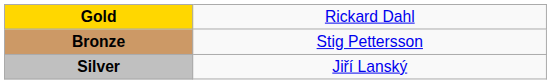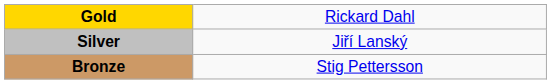 <table class="wikitable" style="text-align:center; " width="35%">
 <tr>
 <td bgcolor="gold"><strong>Gold</strong></td>
 <td><a href='#'>Rickard Dahl</a><br>  <small><em></em></small></td>
 </tr>
 <tr>
+<td bgcolor="silver"><strong>Silver</strong></td>
+<td><a href='#'>Jiří Lanský</a><br>  <small><em></em></small></td>
+</tr>
+<tr>
 <td bgcolor="CC9966"><strong>Bronze</strong></td>
 <td><a href='#'>Stig Pettersson</a><br>  <small><em></em></small></td>
 </tr>
-<tr>
-<td bgcolor="silver"><strong>Silver</strong></td>
-<td><a href='#'>Jiří Lanský</a><br>  <small><em></em></small></td>
-</tr>
 </table>
